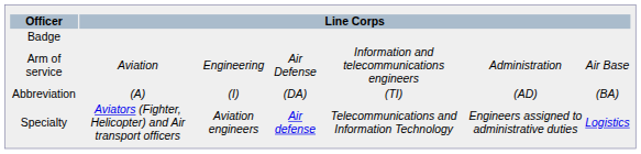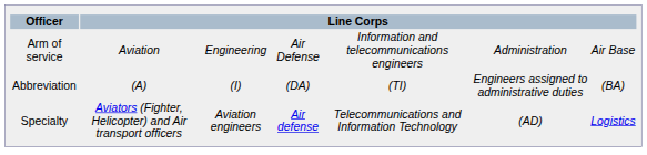 <table style="border:1px solid #8888aa; background-color:#efefef; padding:5px; font-size:100%; margin: 0px 12px 12px 0px;width:100%">
 <tr>
 </tr>
 <tr bgcolor="#aabccc">
 </tr>
 <tr>
 </tr>
 <tr bgcolor="#aabccc">
 <th>Officer</th>
 <th colspan=6>Line Corps</th>
-</tr>
-<tr align=center>
-<td>Badge</td>
-<td align="center"></td>
-<td align="center"></td>
-<td align="center"></td>
-<td align="center"></td>
-<td align="center"></td>
-<td align="center"></td>
 </tr>
 <tr align="center">
 <td>Arm of service</td>
 <td><em>Aviation</em></td>
 <td><em>Engineering</em></td>
 <td><em>Air Defense</em></td>
 <td><em>Information and telecommunications engineers</em></td>
 <td><em>Administration</em></td>
 <td><em>Air Base</em></td>
 </tr>
 <tr align="center">
 <td>Abbreviation</td>
 <td><em>(A)</em></td>
 <td><em>(I)</em></td>
 <td><em>(DA)</em></td>
 <td><em>(TI)</em></td>
-<td><em>(AD)</em></td>
+<td><em>Engineers assigned to administrative duties</em></td>
 <td><em>(BA)</em></td>
 </tr>
 <tr align="center">
 <td>Specialty</td>
 <td><em><a href='#'>Aviators</a> (Fighter, Helicopter) and Air transport officers</em></td>
 <td><em>Aviation engineers</em></td>
 <td><em><a href='#'>Air defense</a></em></td>
 <td><em>Telecommunications and Information Technology</em></td>
-<td><em>Engineers assigned to administrative duties</em></td>
+<td><em>(AD)</em></td>
 <td><em><a href='#'>Logistics</a></em></td>
 </tr>
 </table>
